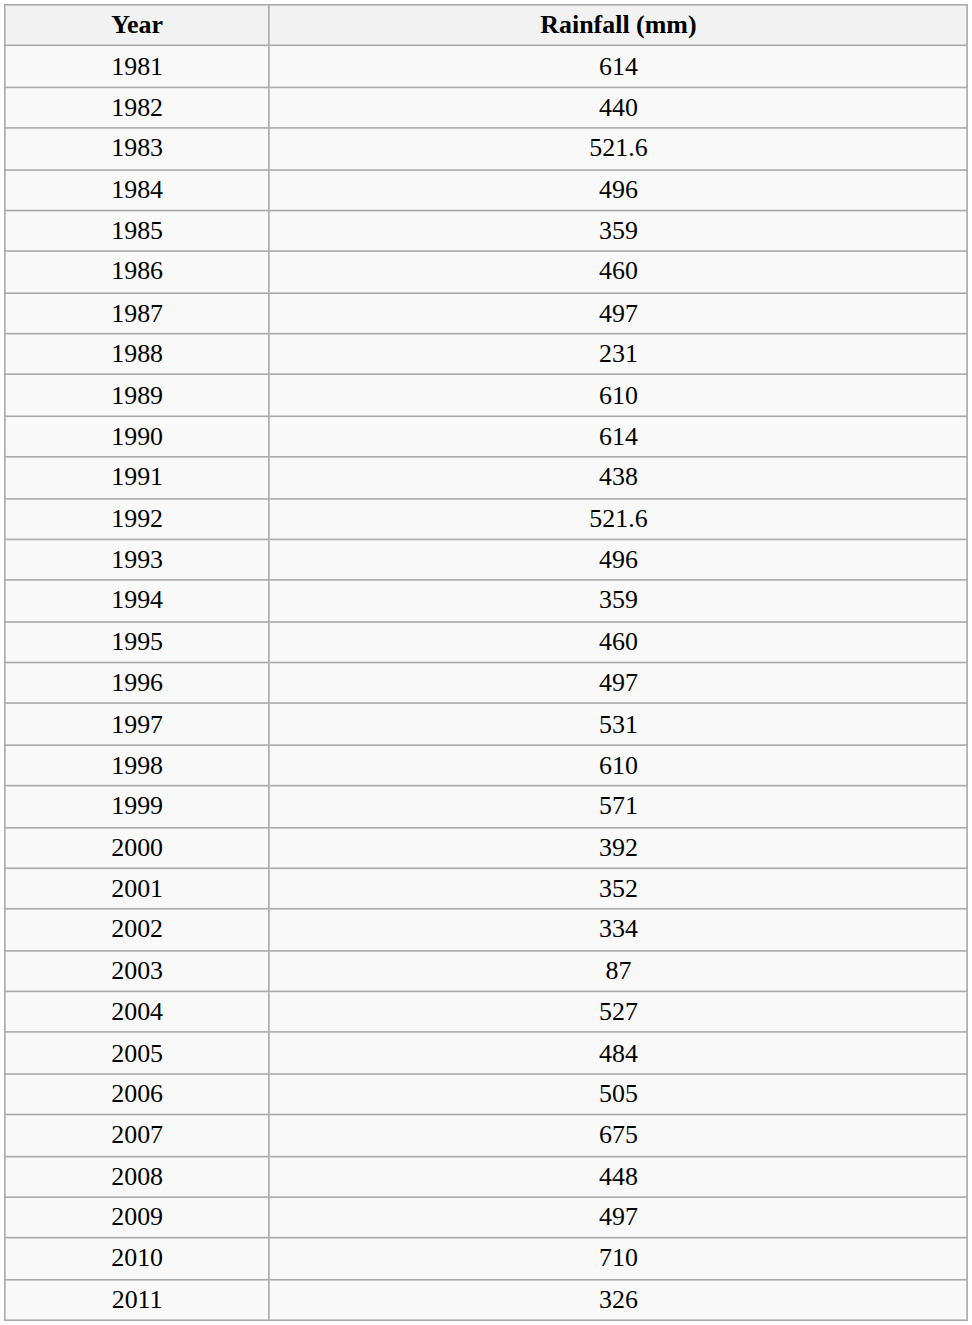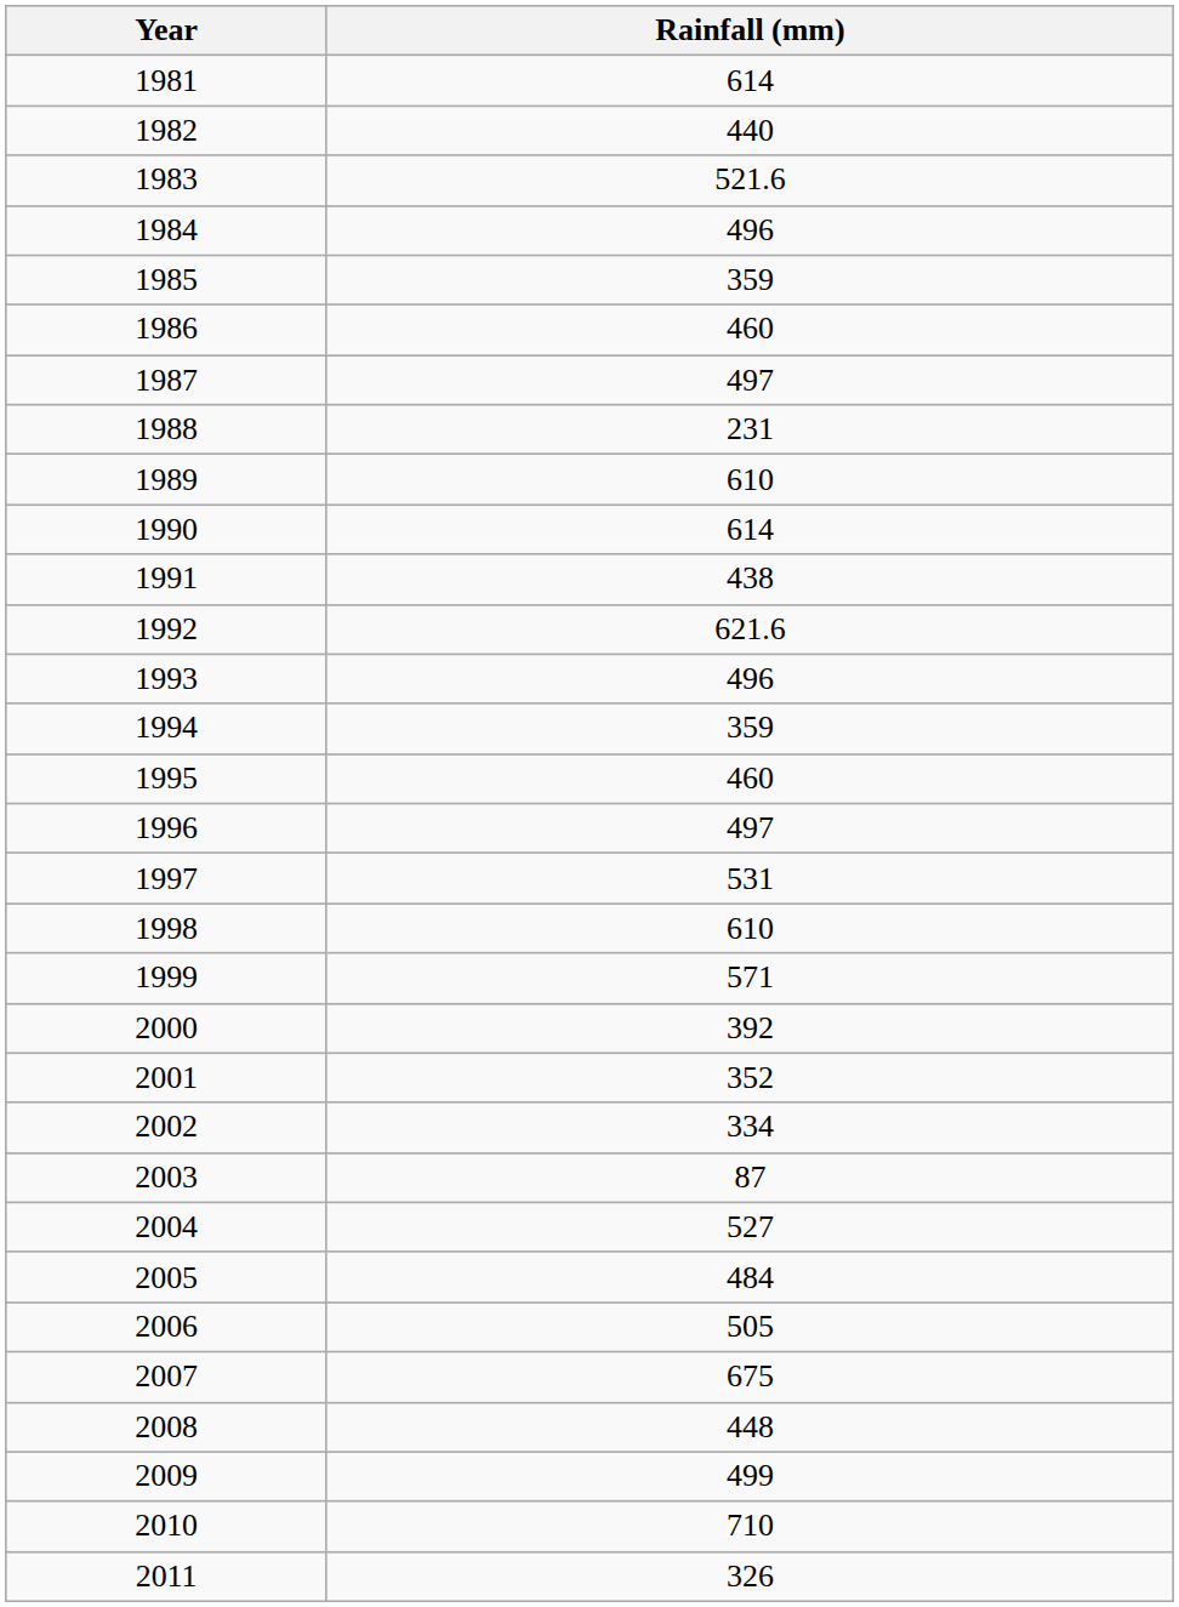 <table class="wikitable sortable"  style="text-align:center; width:30%;">
 <tr>
 <th>Year</th>
 <th>Rainfall (mm)</th>
 </tr>
 <tr>
 <td>1981</td>
 <td>614</td>
 </tr>
 <tr>
 <td>1982</td>
 <td>440</td>
 </tr>
 <tr>
 <td>1983</td>
 <td>521.6</td>
 </tr>
 <tr>
 <td>1984</td>
 <td>496</td>
 </tr>
 <tr>
 <td>1985</td>
 <td>359</td>
 </tr>
 <tr>
 <td>1986</td>
 <td>460</td>
 </tr>
 <tr>
 <td>1987</td>
 <td>497</td>
 </tr>
 <tr>
 <td>1988</td>
 <td>231</td>
 </tr>
 <tr>
 <td>1989</td>
 <td>610</td>
 </tr>
 <tr>
 <td>1990</td>
 <td>614</td>
 </tr>
 <tr>
 <td>1991</td>
 <td>438</td>
 </tr>
 <tr>
 <td>1992</td>
-<td>521.6</td>
+<td>621.6</td>
 </tr>
 <tr>
 <td>1993</td>
 <td>496</td>
 </tr>
 <tr>
 <td>1994</td>
 <td>359</td>
 </tr>
 <tr>
 <td>1995</td>
 <td>460</td>
 </tr>
 <tr>
 <td>1996</td>
 <td>497</td>
 </tr>
 <tr>
 <td>1997</td>
 <td>531</td>
 </tr>
 <tr>
 <td>1998</td>
 <td>610</td>
 </tr>
 <tr>
 <td>1999</td>
 <td>571</td>
 </tr>
 <tr>
 <td>2000</td>
 <td>392</td>
 </tr>
 <tr>
 <td>2001</td>
 <td>352</td>
 </tr>
 <tr>
 <td>2002</td>
 <td>334</td>
 </tr>
 <tr>
 <td>2003</td>
 <td>87</td>
 </tr>
 <tr>
 <td>2004</td>
 <td>527</td>
 </tr>
 <tr>
 <td>2005</td>
 <td>484</td>
 </tr>
 <tr>
 <td>2006</td>
 <td>505</td>
 </tr>
 <tr>
 <td>2007</td>
 <td>675</td>
 </tr>
 <tr>
 <td>2008</td>
 <td>448</td>
 </tr>
 <tr>
 <td>2009</td>
-<td>497</td>
+<td>499</td>
 </tr>
 <tr>
 <td>2010</td>
 <td>710</td>
 </tr>
 <tr>
 <td>2011</td>
 <td>326</td>
 </tr>
 </table>
